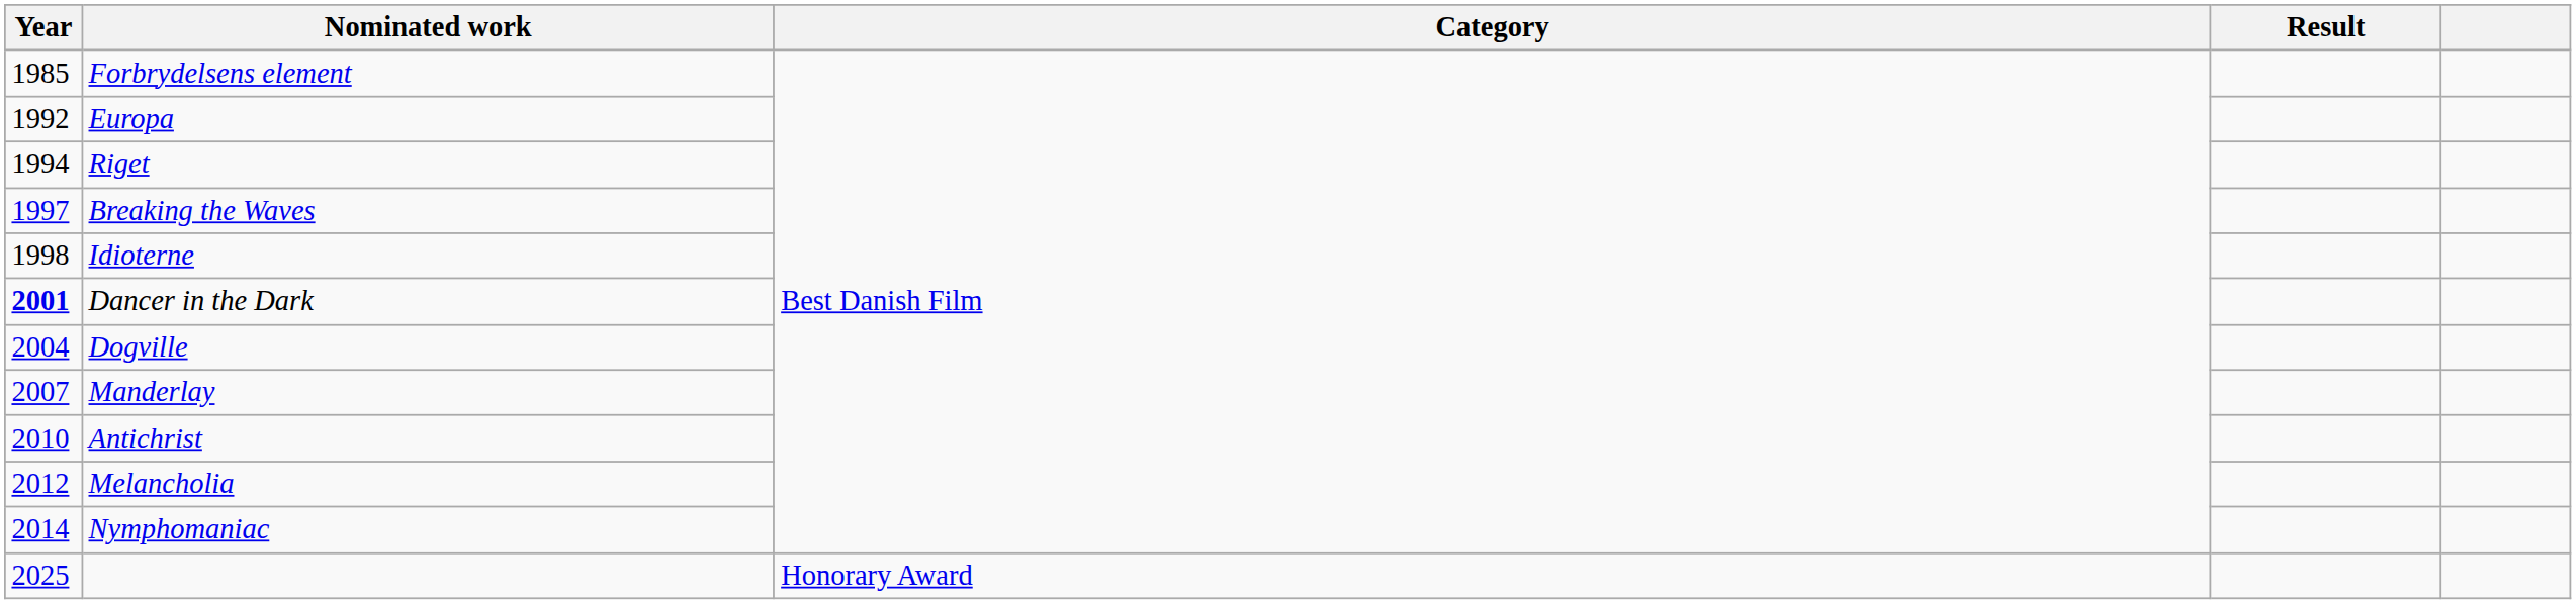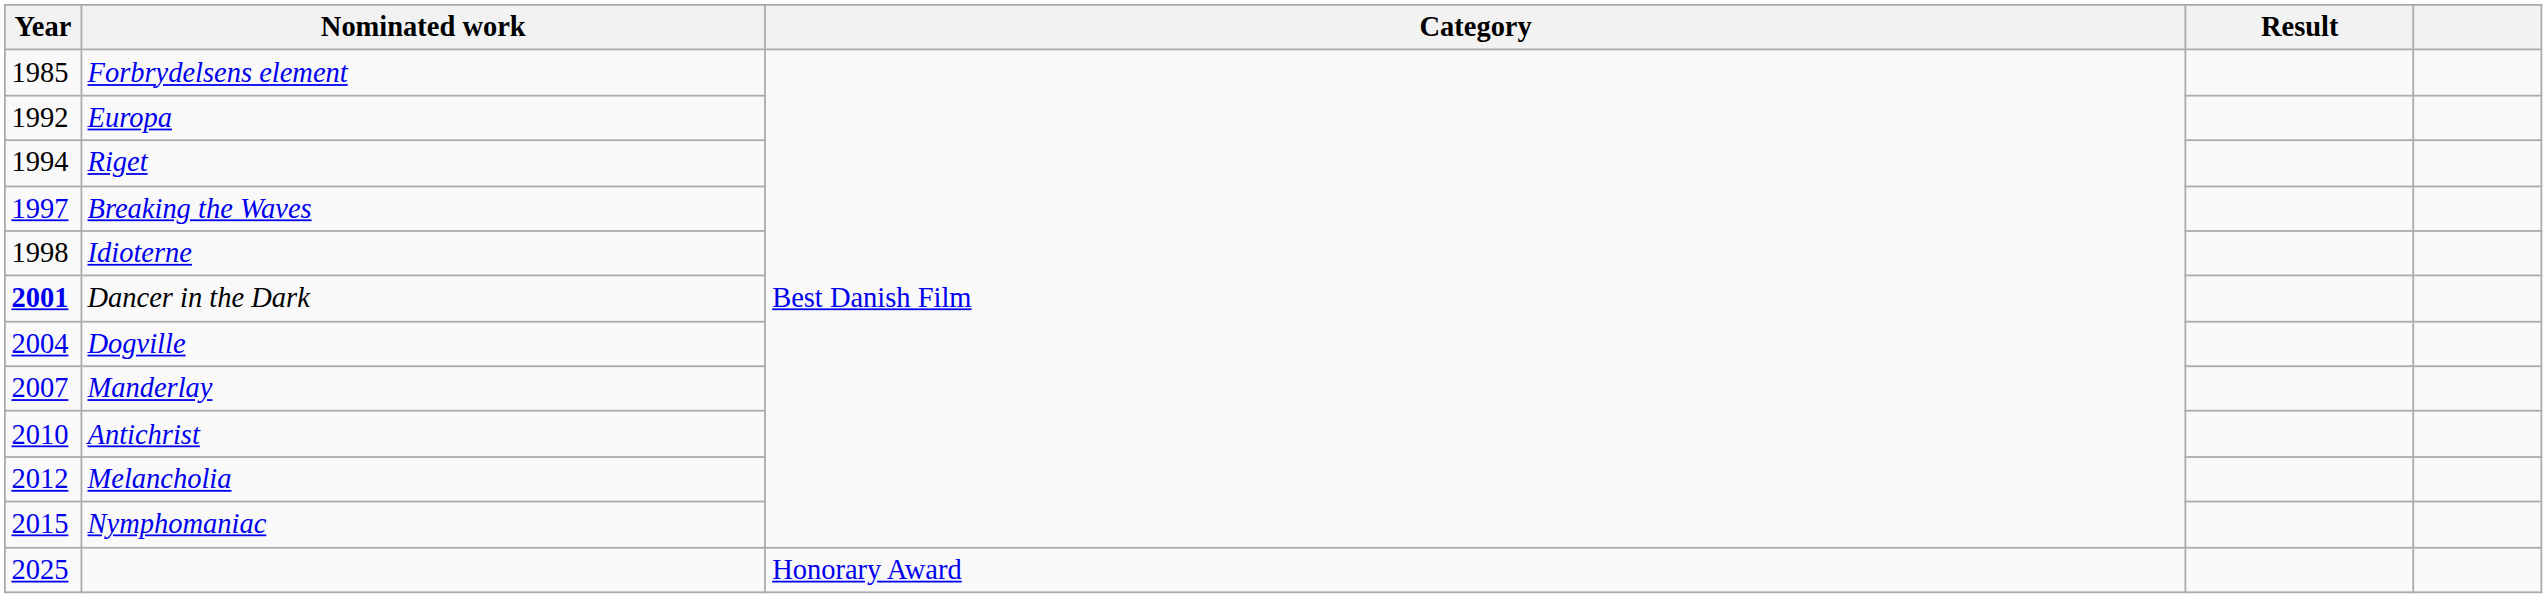 <table class=wikitable width=90%>
 <tr>
 <th width=3%>Year</th>
 <th width=27%>Nominated work</th>
 <th width=56%>Category</th>
 <th width=9%>Result</th>
 <th width=5%></th>
 </tr>
 <tr>
 <td>1985</td>
 <td><em><a href='#'>Forbrydelsens element</a></em></td>
 <td rowspan="11"><a href='#'>Best Danish Film</a></td>
 <td></td>
 <td style="text-align:center;"></td>
 </tr>
 <tr>
 <td>1992</td>
 <td><em><a href='#'>Europa</a></em></td>
 <td></td>
 <td style="text-align:center;"></td>
 </tr>
 <tr>
 <td>1994</td>
 <td><em><a href='#'>Riget</a></em></td>
 <td></td>
 <td style="text-align:center;"></td>
 </tr>
 <tr>
 <td><a href='#'>1997</a></td>
 <td><em><a href='#'>Breaking the Waves</a></em></td>
 <td></td>
 <td style="text-align:center;"></td>
 </tr>
 <tr>
 <td>1998</td>
 <td><em><a href='#'>Idioterne</a></em></td>
 <td></td>
 <td style="text-align:center;"></td>
 </tr>
 <tr>
 <td><strong><a href='#'>2001</a></strong></td>
 <td><em>Dancer in the Dark</em></td>
 <td></td>
 <td style="text-align:center;"></td>
 </tr>
 <tr>
 <td><a href='#'>2004</a></td>
 <td><em><a href='#'>Dogville</a></em></td>
 <td></td>
 <td style="text-align:center;"></td>
 </tr>
 <tr>
 <td><a href='#'>2007</a></td>
 <td><em><a href='#'>Manderlay</a></em></td>
 <td></td>
 <td style="text-align:center;"></td>
 </tr>
 <tr>
 <td><a href='#'>2010</a></td>
 <td><em><a href='#'>Antichrist</a></em></td>
 <td></td>
 <td style="text-align:center;"></td>
 </tr>
 <tr>
 <td><a href='#'>2012</a></td>
 <td><em><a href='#'>Melancholia</a></em></td>
 <td></td>
 <td style="text-align:center;"></td>
 </tr>
 <tr>
-<td><a href='#'>2014</a></td>
+<td><a href='#'>2015</a></td>
 <td><em><a href='#'>Nymphomaniac</a></em></td>
 <td></td>
 <td style="text-align:center;"></td>
 </tr>
 <tr>
 <td><a href='#'>2025</a></td>
 <td></td>
 <td><a href='#'>Honorary Award</a></td>
 <td></td>
 <td style="text-align:center;"></td>
 </tr>
 </table>
